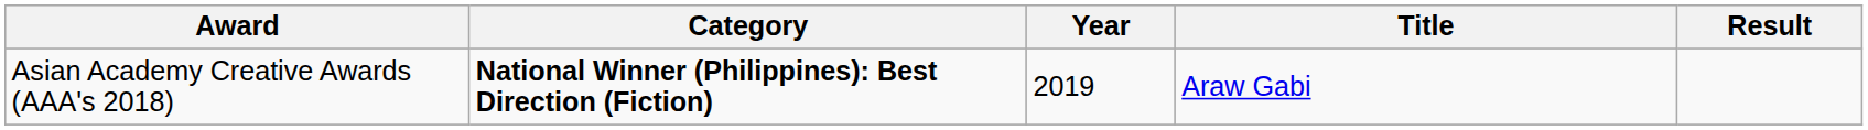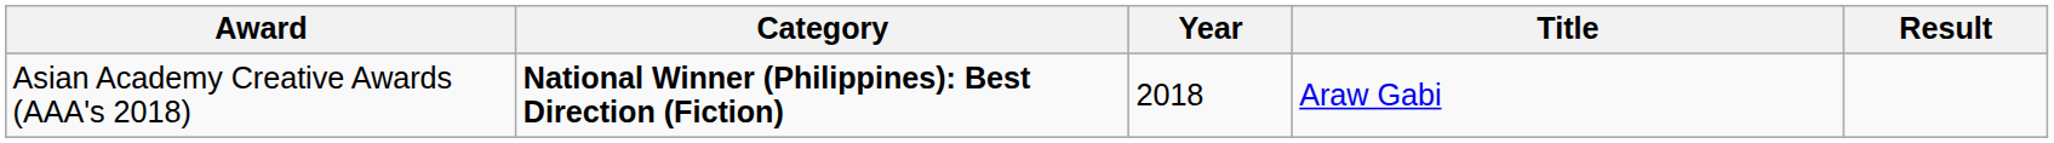 <table class="wikitable" style="width:85%">
 <tr>
 <th style="width: 25%;">Award</th>
 <th style="width: 30%;">Category</th>
 <th style="width: 8%; text-align:center">Year</th>
 <th style="width: 27%;">Title</th>
 <th style="width: 27%;">Result</th>
 </tr>
 <tr>
 <td>Asian Academy Creative Awards (AAA's 2018)</td>
 <td><strong>National Winner (Philippines): Best Direction (Fiction)</strong></td>
-<td>2019</td>
+<td>2018</td>
 <td><a href='#'>Araw Gabi</a></td>
 <td> </td>
 </tr>
 </table>
